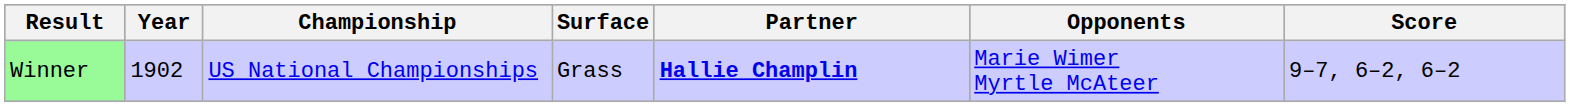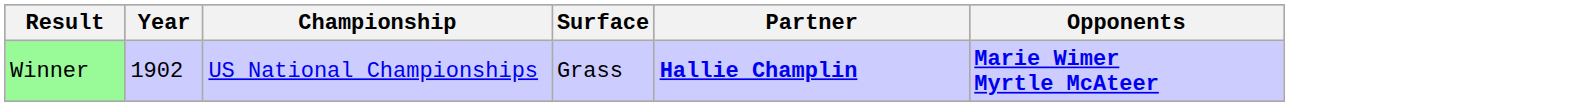 <table class="sortable wikitable">
 <tr>
 <th style="width:65px">Result</th>
 <th style="width:40px">Year</th>
 <th style="width:200px">Championship</th>
 <th style="width:50px">Surface</th>
 <th style="width:180px">Partner</th>
 <th style="width:180px">Opponents</th>
-<th style="width:160px" class="unsortable">Score</th>
 </tr>
 <tr style="background:#ccf;">
 <td style="background:#98fb98;">Winner</td>
 <td>1902</td>
 <td><a href='#'>US National Championships</a></td>
 <td>Grass</td>
 <td><strong>  <a href='#'>Hallie Champlin</a></strong></td>
-<td> <a href='#'>Marie Wimer</a><br>  <a href='#'>Myrtle McAteer</a></td>
-<td>9–7, 6–2, 6–2</td>
+<td><strong> <a href='#'>Marie Wimer</a><br>  <a href='#'>Myrtle McAteer</a></strong></td>
 </tr>
 </table>
